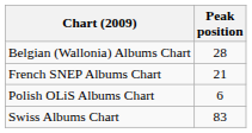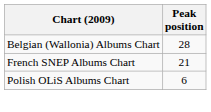 <table class="wikitable sortable">
 <tr>
 <th>Chart (2009)</th>
 <th>Peak<br>position</th>
 </tr>
 <tr>
 <td>Belgian (Wallonia) Albums Chart</td>
 <td align="center">28</td>
 </tr>
 <tr>
 <td>French SNEP Albums Chart</td>
 <td align="center">21</td>
 </tr>
 <tr>
 <td>Polish OLiS Albums Chart</td>
 <td align="center">6</td>
 </tr>
-<tr>
-<td>Swiss Albums Chart</td>
-<td align="center">83</td>
-</tr>
 </table>
